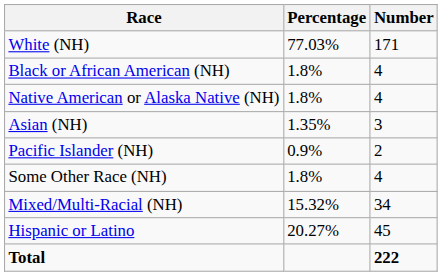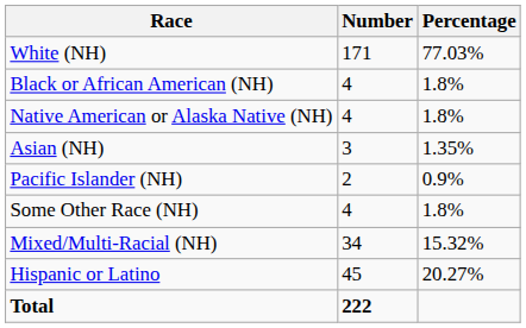 <table class="wikitable">
 <tr>
 <th>Race</th>
+<th>Number</th>
 <th>Percentage</th>
-<th>Number</th>
 </tr>
 <tr>
 <td><a href='#'>White</a> (NH)</td>
+<td>171</td>
 <td>77.03%</td>
-<td>171</td>
 </tr>
 <tr>
 <td><a href='#'>Black or African American</a> (NH)</td>
+<td>4</td>
 <td>1.8%</td>
-<td>4</td>
 </tr>
 <tr>
 <td><a href='#'>Native American</a> or <a href='#'>Alaska Native</a> (NH)</td>
+<td>4</td>
 <td>1.8%</td>
-<td>4</td>
 </tr>
 <tr>
 <td><a href='#'>Asian</a> (NH)</td>
+<td>3</td>
 <td>1.35%</td>
-<td>3</td>
 </tr>
 <tr>
 <td><a href='#'>Pacific Islander</a> (NH)</td>
+<td>2</td>
 <td>0.9%</td>
-<td>2</td>
 </tr>
 <tr>
 <td>Some Other Race (NH)</td>
+<td>4</td>
 <td>1.8%</td>
-<td>4</td>
 </tr>
 <tr>
 <td><a href='#'>Mixed/Multi-Racial</a> (NH)</td>
+<td>34</td>
 <td>15.32%</td>
-<td>34</td>
 </tr>
 <tr>
 <td><a href='#'>Hispanic or Latino</a></td>
+<td>45</td>
 <td>20.27%</td>
-<td>45</td>
 </tr>
 <tr>
 <td><strong>Total</strong></td>
+<td><strong>222</strong></td>
 <td></td>
-<td><strong>222</strong></td>
 </tr>
 </table>
